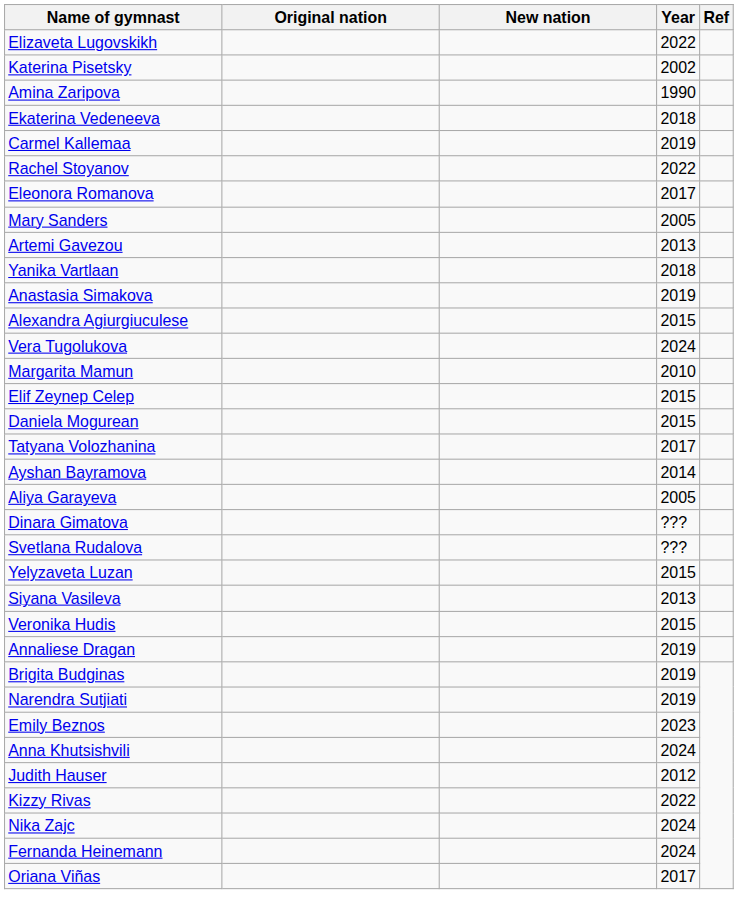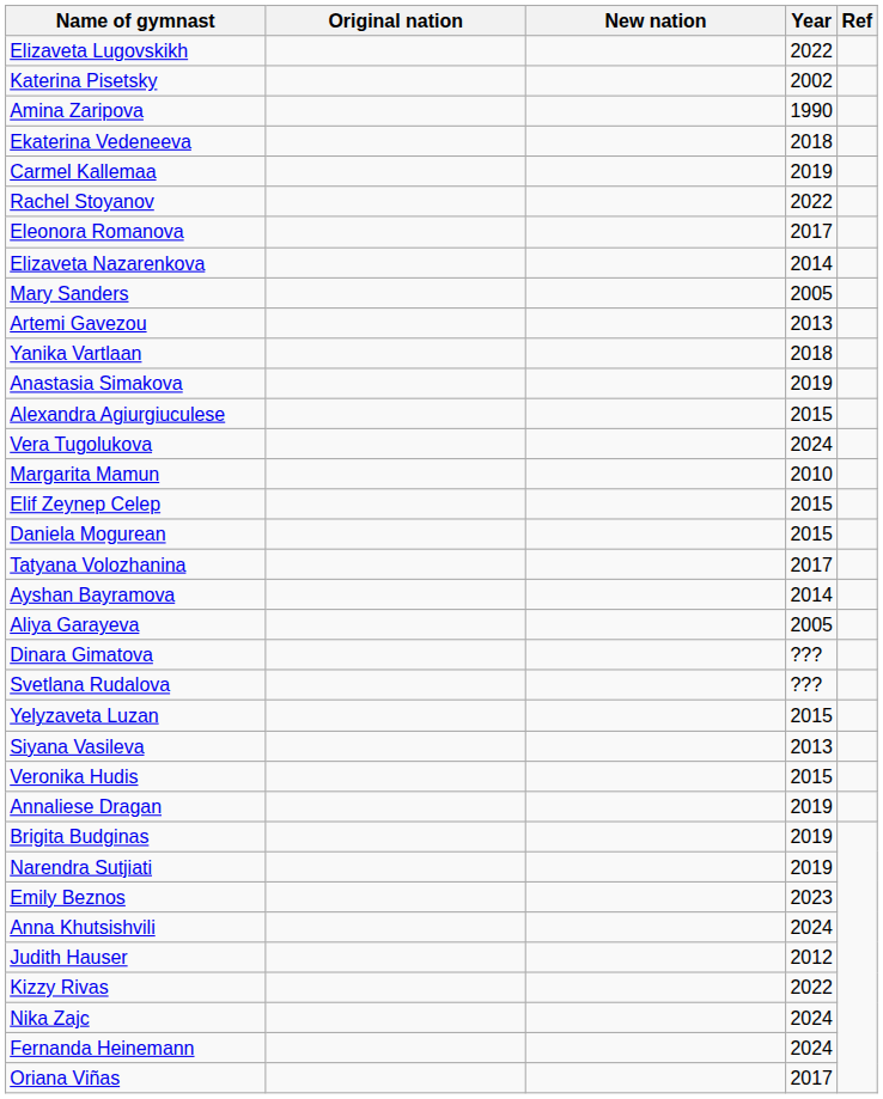 <table class="wikitable sortable" style="border-collapse: collapse; font-size: 95%;">
 <tr>
 <th width=200>Name of gymnast</th>
 <th width=200>Original nation</th>
 <th width=200>New nation</th>
 <th>Year</th>
 <th>Ref</th>
 </tr>
 <tr>
 <td><a href='#'>Elizaveta Lugovskikh</a></td>
 <td></td>
 <td></td>
 <td>2022</td>
 <td></td>
 </tr>
 <tr>
 <td><a href='#'>Katerina Pisetsky</a></td>
 <td></td>
 <td></td>
 <td>2002</td>
 <td></td>
 </tr>
 <tr>
 <td><a href='#'>Amina Zaripova</a></td>
 <td></td>
 <td></td>
 <td>1990</td>
 <td></td>
 </tr>
 <tr>
 <td><a href='#'>Ekaterina Vedeneeva</a></td>
 <td></td>
 <td></td>
 <td>2018</td>
 <td></td>
 </tr>
 <tr>
 <td><a href='#'>Carmel Kallemaa</a></td>
 <td></td>
 <td></td>
 <td>2019</td>
 <td></td>
 </tr>
 <tr>
 <td><a href='#'>Rachel Stoyanov</a></td>
 <td></td>
 <td></td>
 <td>2022</td>
 <td></td>
 </tr>
 <tr>
 <td><a href='#'>Eleonora Romanova</a></td>
 <td></td>
 <td></td>
 <td>2017</td>
+<td></td>
+</tr>
+<tr>
+<td><a href='#'>Elizaveta Nazarenkova</a></td>
+<td></td>
+<td></td>
+<td>2014</td>
 <td></td>
 </tr>
 <tr>
 <td><a href='#'>Mary Sanders</a></td>
 <td></td>
 <td></td>
 <td>2005</td>
 </tr>
 <tr>
 <td><a href='#'>Artemi Gavezou</a></td>
 <td></td>
 <td></td>
 <td>2013</td>
 <td></td>
 </tr>
 <tr>
 <td><a href='#'>Yanika Vartlaan</a></td>
 <td></td>
 <td></td>
 <td>2018</td>
 <td></td>
 </tr>
 <tr>
 <td><a href='#'>Anastasia Simakova</a></td>
 <td></td>
 <td></td>
 <td>2019</td>
 <td></td>
 </tr>
 <tr>
 <td><a href='#'>Alexandra Agiurgiuculese</a></td>
 <td></td>
 <td></td>
 <td>2015</td>
 <td></td>
 </tr>
 <tr>
 <td><a href='#'>Vera Tugolukova</a></td>
 <td></td>
 <td></td>
 <td>2024</td>
 <td></td>
 </tr>
 <tr>
 <td><a href='#'>Margarita Mamun</a></td>
 <td></td>
 <td></td>
 <td>2010</td>
 <td></td>
 </tr>
 <tr>
 <td><a href='#'>Elif Zeynep Celep</a></td>
 <td></td>
 <td></td>
 <td>2015</td>
 <td></td>
 </tr>
 <tr>
 <td><a href='#'>Daniela Mogurean</a></td>
 <td></td>
 <td></td>
 <td>2015</td>
 <td></td>
 </tr>
 <tr>
 <td><a href='#'>Tatyana Volozhanina</a></td>
 <td></td>
 <td></td>
 <td>2017</td>
 <td></td>
 </tr>
 <tr>
 <td><a href='#'>Ayshan Bayramova</a></td>
 <td></td>
 <td></td>
 <td>2014</td>
 <td></td>
 </tr>
 <tr>
 <td><a href='#'>Aliya Garayeva</a></td>
 <td></td>
 <td></td>
 <td>2005</td>
 <td></td>
 </tr>
 <tr>
 <td><a href='#'>Dinara Gimatova</a></td>
 <td></td>
 <td></td>
 <td>???</td>
 <td></td>
 </tr>
 <tr>
 <td><a href='#'>Svetlana Rudalova</a></td>
 <td></td>
 <td></td>
 <td>???</td>
 <td></td>
 </tr>
 <tr>
 <td><a href='#'>Yelyzaveta Luzan</a></td>
 <td></td>
 <td></td>
 <td>2015</td>
 <td></td>
 </tr>
 <tr>
 <td><a href='#'>Siyana Vasileva</a></td>
 <td></td>
 <td></td>
 <td>2013</td>
 <td></td>
 </tr>
 <tr>
 <td><a href='#'>Veronika Hudis</a></td>
 <td></td>
 <td></td>
 <td>2015</td>
 <td></td>
 </tr>
 <tr>
 <td><a href='#'>Annaliese Dragan</a></td>
 <td></td>
 <td></td>
 <td>2019</td>
 <td></td>
 </tr>
 <tr>
 <td><a href='#'>Brigita Budginas</a></td>
 <td></td>
 <td></td>
 <td>2019</td>
 </tr>
 <tr>
 <td><a href='#'>Narendra Sutjiati</a></td>
 <td></td>
 <td></td>
 <td>2019</td>
 </tr>
 <tr>
 <td><a href='#'>Emily Beznos</a></td>
 <td></td>
 <td></td>
 <td>2023</td>
 </tr>
 <tr>
 <td><a href='#'>Anna Khutsishvili</a></td>
 <td></td>
 <td></td>
 <td>2024</td>
 </tr>
 <tr>
 <td><a href='#'>Judith Hauser</a></td>
 <td></td>
 <td></td>
 <td>2012</td>
 </tr>
 <tr>
 <td><a href='#'>Kizzy Rivas</a></td>
 <td></td>
 <td></td>
 <td>2022</td>
 </tr>
 <tr>
 <td><a href='#'>Nika Zajc</a></td>
 <td></td>
 <td></td>
 <td>2024</td>
 </tr>
 <tr>
 <td><a href='#'>Fernanda Heinemann</a></td>
 <td></td>
 <td></td>
 <td>2024</td>
 </tr>
 <tr>
 <td><a href='#'>Oriana Viñas</a></td>
 <td></td>
 <td></td>
 <td>2017</td>
 </tr>
 </table>
